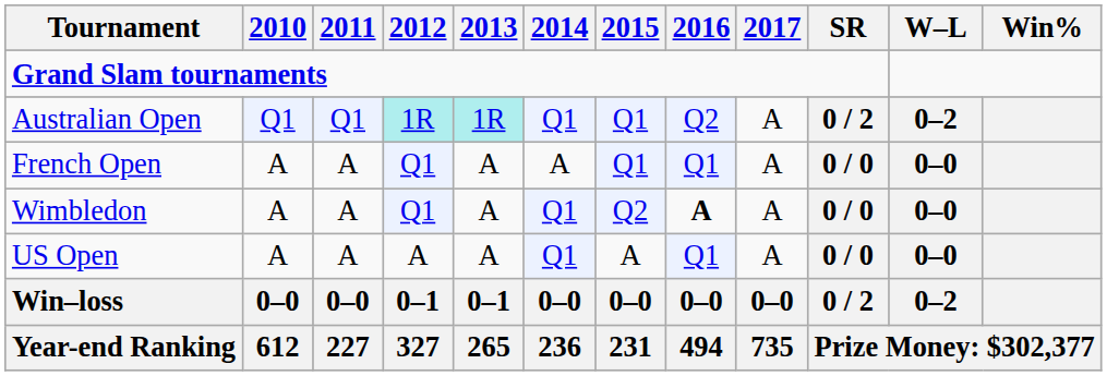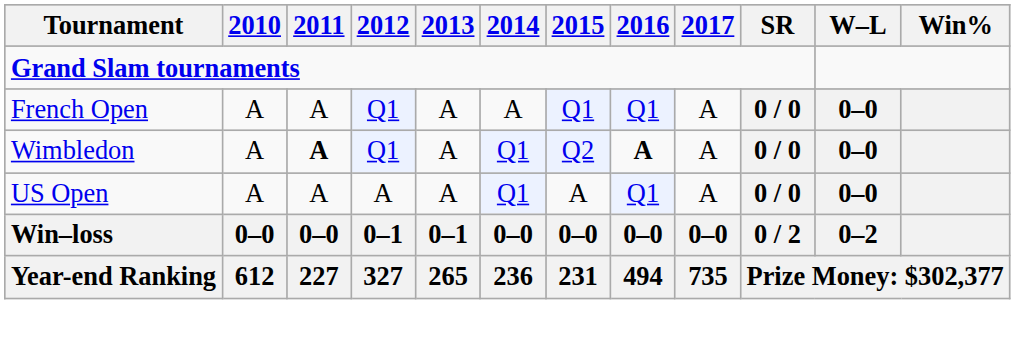 <table class=wikitable style=text-align:center>
 <tr>
 <th>Tournament</th>
 <th><a href='#'>2010</a></th>
 <th><a href='#'>2011</a></th>
 <th><a href='#'>2012</a></th>
 <th><a href='#'>2013</a></th>
 <th><a href='#'>2014</a></th>
 <th><a href='#'>2015</a></th>
 <th><a href='#'>2016</a></th>
 <th><a href='#'>2017</a></th>
 <th>SR</th>
 <th>W–L</th>
 <th>Win%</th>
 </tr>
 <tr>
 <td colspan=10 align=left><strong><a href='#'>Grand Slam tournaments</a></strong></td>
 </tr>
 <tr>
-<td align=left><a href='#'>Australian Open</a></td>
-<td bgcolor=ecf2ff><a href='#'>Q1</a></td>
-<td bgcolor=ecf2ff><a href='#'>Q1</a></td>
-<td bgcolor=afeeee><a href='#'>1R</a></td>
-<td bgcolor=afeeee><a href='#'>1R</a></td>
-<td bgcolor=ecf2ff><a href='#'>Q1</a></td>
-<td bgcolor=ecf2ff><a href='#'>Q1</a></td>
-<td bgcolor=ecf2ff><a href='#'>Q2</a></td>
-<td>A</td>
-<th>0 / 2</th>
-<th>0–2</th>
-<th></th>
-</tr>
-<tr>
 <td align=left><a href='#'>French Open</a></td>
 <td>A</td>
 <td>A</td>
 <td bgcolor=ecf2ff><a href='#'>Q1</a></td>
 <td>A</td>
 <td>A</td>
 <td bgcolor=ecf2ff><a href='#'>Q1</a></td>
 <td bgcolor=ecf2ff><a href='#'>Q1</a></td>
 <td>A</td>
 <th>0 / 0</th>
 <th>0–0</th>
 <th></th>
 </tr>
 <tr>
 <td align=left><a href='#'>Wimbledon</a></td>
 <td>A</td>
-<td>A</td>
+<td><strong>A</strong></td>
 <td bgcolor=ecf2ff><a href='#'>Q1</a></td>
 <td>A</td>
 <td bgcolor=ecf2ff><a href='#'>Q1</a></td>
 <td bgcolor=ecf2ff><a href='#'>Q2</a></td>
 <td><strong>A</strong></td>
 <td>A</td>
 <th>0 / 0</th>
 <th>0–0</th>
 <th></th>
 </tr>
 <tr>
 <td align=left><a href='#'>US Open</a></td>
 <td>A</td>
 <td>A</td>
 <td>A</td>
 <td>A</td>
 <td bgcolor=ecf2ff><a href='#'>Q1</a></td>
 <td>A</td>
 <td bgcolor=ecf2ff><a href='#'>Q1</a></td>
 <td>A</td>
 <th>0 / 0</th>
 <th>0–0</th>
 <th></th>
 </tr>
 <tr>
 <th style=text-align:left>Win–loss</th>
 <th>0–0</th>
 <th>0–0</th>
 <th>0–1</th>
 <th>0–1</th>
 <th>0–0</th>
 <th>0–0</th>
 <th>0–0</th>
 <th>0–0</th>
 <th>0 / 2</th>
 <th>0–2</th>
 <th></th>
 </tr>
 <tr>
 <th align=left>Year-end Ranking</th>
 <th>612</th>
 <th>227</th>
 <th>327</th>
 <th>265</th>
 <th>236</th>
 <th>231</th>
 <th>494</th>
 <th>735</th>
 <th colspan=3>Prize Money: $302,377</th>
 </tr>
 </table>
